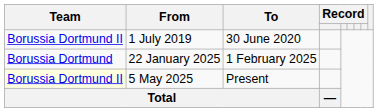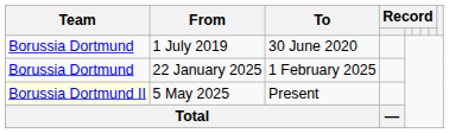 <table class="wikitable" style="text-align: center">
 <tr>
 <th rowspan="2">Team</th>
 <th rowspan="2">From</th>
 <th rowspan="2">To</th>
 <th colspan="5">Record</th>
 <th rowspan="2"></th>
 </tr>
 <tr>
 <th></th>
 <th></th>
 <th></th>
 <th></th>
 <th></th>
 </tr>
 <tr>
-<td align=left><a href='#'>Borussia Dortmund II</a></td>
+<td align=left><a href='#'>Borussia Dortmund</a></td>
 <td align=left>1 July 2019</td>
 <td align=left>30 June 2020<br></td>
 <td></td>
 </tr>
 <tr>
 <td align=left><a href='#'>Borussia Dortmund</a></td>
 <td align=left>22 January 2025</td>
 <td align=left>1 February 2025<br></td>
 <td></td>
 </tr>
 <tr>
 <td align=left style="background: lightyellow;"><a href='#'>Borussia Dortmund II</a></td>
 <td align=left>5 May 2025</td>
 <td align=left>Present<br></td>
 <td></td>
 </tr>
 <tr>
 <th colspan="3">Total<br></th>
 <th>—</th>
 </tr>
 </table>
